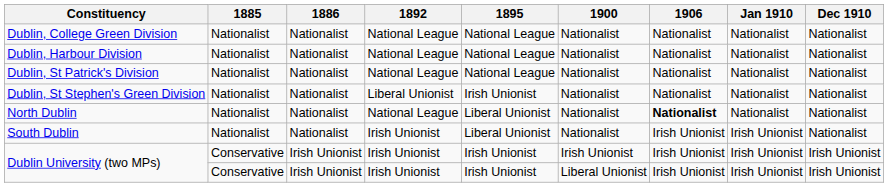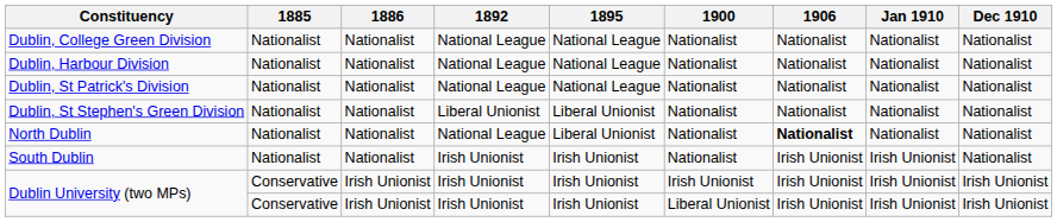 <table class="wikitable sortable">
 <tr>
 <th>Constituency</th>
 <th>1885</th>
 <th>1886</th>
 <th>1892</th>
 <th>1895</th>
 <th>1900</th>
 <th>1906</th>
 <th>Jan 1910</th>
 <th>Dec 1910</th>
 </tr>
 <tr>
 <td><a href='#'>Dublin, College Green Division</a></td>
 <td bgcolor=>Nationalist</td>
 <td bgcolor=>Nationalist</td>
 <td bgcolor=>National League</td>
 <td bgcolor=>National League</td>
 <td bgcolor=>Nationalist</td>
 <td bgcolor=>Nationalist</td>
 <td bgcolor=>Nationalist</td>
 <td bgcolor=>Nationalist</td>
 </tr>
 <tr>
 <td><a href='#'>Dublin, Harbour Division</a></td>
 <td bgcolor=>Nationalist</td>
 <td bgcolor=>Nationalist</td>
 <td bgcolor=>National League</td>
 <td bgcolor=>National League</td>
 <td bgcolor=>Nationalist</td>
 <td bgcolor=>Nationalist</td>
 <td bgcolor=>Nationalist</td>
 <td bgcolor=>Nationalist</td>
 </tr>
 <tr>
 <td><a href='#'>Dublin, St Patrick's Division</a></td>
 <td bgcolor=>Nationalist</td>
 <td bgcolor=>Nationalist</td>
 <td bgcolor=>National League</td>
 <td bgcolor=>National League</td>
 <td bgcolor=>Nationalist</td>
 <td bgcolor=>Nationalist</td>
 <td bgcolor=>Nationalist</td>
 <td bgcolor=>Nationalist</td>
 </tr>
 <tr>
 <td><a href='#'>Dublin, St Stephen's Green Division</a></td>
 <td bgcolor=>Nationalist</td>
 <td bgcolor=>Nationalist</td>
 <td bgcolor=>Liberal Unionist</td>
-<td bgcolor=>Irish Unionist</td>
+<td bgcolor=>Liberal Unionist</td>
 <td bgcolor=>Nationalist</td>
 <td bgcolor=>Nationalist</td>
 <td bgcolor=>Nationalist</td>
 <td bgcolor=>Nationalist</td>
 </tr>
 <tr>
 <td><a href='#'>North Dublin</a></td>
 <td bgcolor=>Nationalist</td>
 <td bgcolor=>Nationalist</td>
 <td bgcolor=>National League</td>
 <td bgcolor=>Liberal Unionist</td>
 <td bgcolor=>Nationalist</td>
 <td bgcolor=><strong>Nationalist</strong></td>
 <td bgcolor=>Nationalist</td>
 <td bgcolor=>Nationalist</td>
 </tr>
 <tr>
 <td><a href='#'>South Dublin</a></td>
 <td bgcolor=>Nationalist</td>
 <td bgcolor=>Nationalist</td>
 <td bgcolor=>Irish Unionist</td>
-<td bgcolor=>Liberal Unionist</td>
+<td bgcolor=>Irish Unionist</td>
 <td bgcolor=>Nationalist</td>
 <td bgcolor=>Irish Unionist</td>
 <td bgcolor=>Irish Unionist</td>
 <td bgcolor=>Nationalist</td>
 </tr>
 <tr>
 <td rowspan="2"><a href='#'>Dublin University</a> (two MPs)</td>
 <td bgcolor=>Conservative</td>
 <td bgcolor=>Irish Unionist</td>
 <td bgcolor=>Irish Unionist</td>
 <td bgcolor=>Irish Unionist</td>
 <td bgcolor=>Irish Unionist</td>
 <td bgcolor=>Irish Unionist</td>
 <td bgcolor=>Irish Unionist</td>
 <td bgcolor=>Irish Unionist</td>
 </tr>
 <tr>
 <td bgcolor=>Conservative</td>
 <td bgcolor=>Irish Unionist</td>
 <td bgcolor=>Irish Unionist</td>
 <td bgcolor=>Irish Unionist</td>
 <td bgcolor=>Liberal Unionist</td>
 <td bgcolor=>Irish Unionist</td>
 <td bgcolor=>Irish Unionist</td>
 <td bgcolor=>Irish Unionist</td>
 </tr>
 </table>
